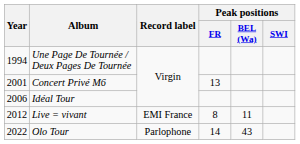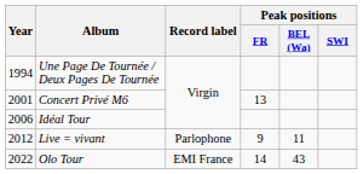 <table class="wikitable">
 <tr>
 <th align="center" rowspan="2" width="10">Year</th>
 <th align="center" rowspan="2" width="160">Album</th>
 <th align="center" rowspan="2" width="90">Record label</th>
 <th align="center" colspan="3" width="20">Peak positions</th>
 </tr>
 <tr>
 <th scope="col" style="width:3em;font-size:90%;"><a href='#'>FR</a><br></th>
 <th scope="col" style="width:3em;font-size:90%;"><a href='#'>BEL <br>(Wa)</a><br></th>
 <th scope="col" style="width:3em;font-size:90%;"><a href='#'>SWI</a><br></th>
 </tr>
 <tr>
 <td style="text-align:center;">1994</td>
 <td><em>Une Page De Tournée / Deux Pages De Tournée</em></td>
 <td style="text-align:center;" rowspan=3>Virgin</td>
 <td style="text-align:center;"></td>
 <td style="text-align:center;"></td>
 <td style="text-align:center;"></td>
 </tr>
 <tr>
 <td style="text-align:center;">2001</td>
 <td><em>Concert Privé M6</em></td>
 <td style="text-align:center;">13</td>
 <td style="text-align:center;"></td>
 <td style="text-align:center;"></td>
 </tr>
 <tr>
 <td style="text-align:center;">2006</td>
 <td><em>Idéal Tour </em></td>
 <td style="text-align:center;"></td>
 <td style="text-align:center;"></td>
 <td style="text-align:center;"></td>
 </tr>
 <tr>
 <td style="text-align:center;">2012</td>
 <td><em>Live = vivant</em></td>
-<td style="text-align:center;">EMI France</td>
-<td style="text-align:center;">8</td>
+<td style="text-align:center;">Parlophone</td>
+<td style="text-align:center;">9</td>
 <td style="text-align:center;">11</td>
 <td style="text-align:center;"></td>
 </tr>
 <tr>
 <td style="text-align:center;">2022</td>
 <td><em>Olo Tour</em></td>
-<td style="text-align:center;">Parlophone</td>
+<td style="text-align:center;">EMI France</td>
 <td style="text-align:center;">14<br></td>
 <td style="text-align:center;">43</td>
 <td style="text-align:center;"></td>
 </tr>
 </table>
